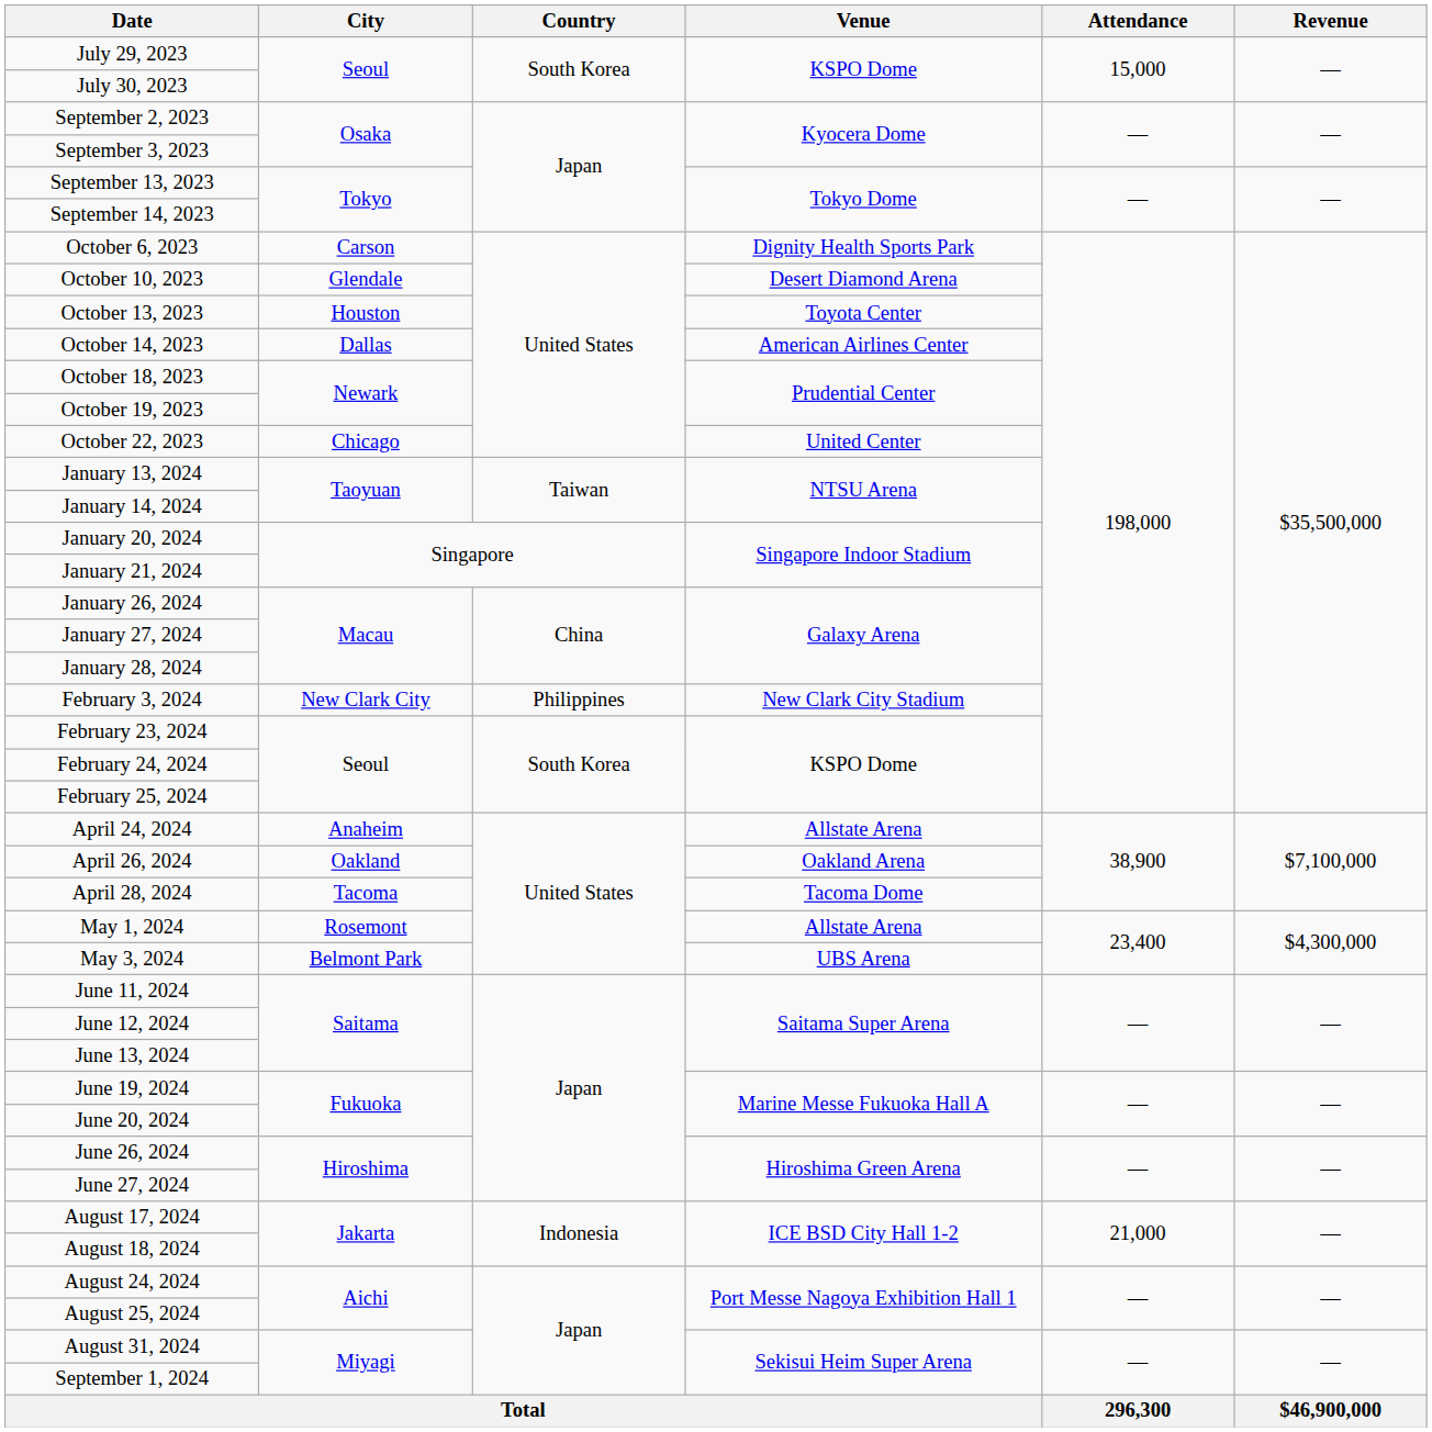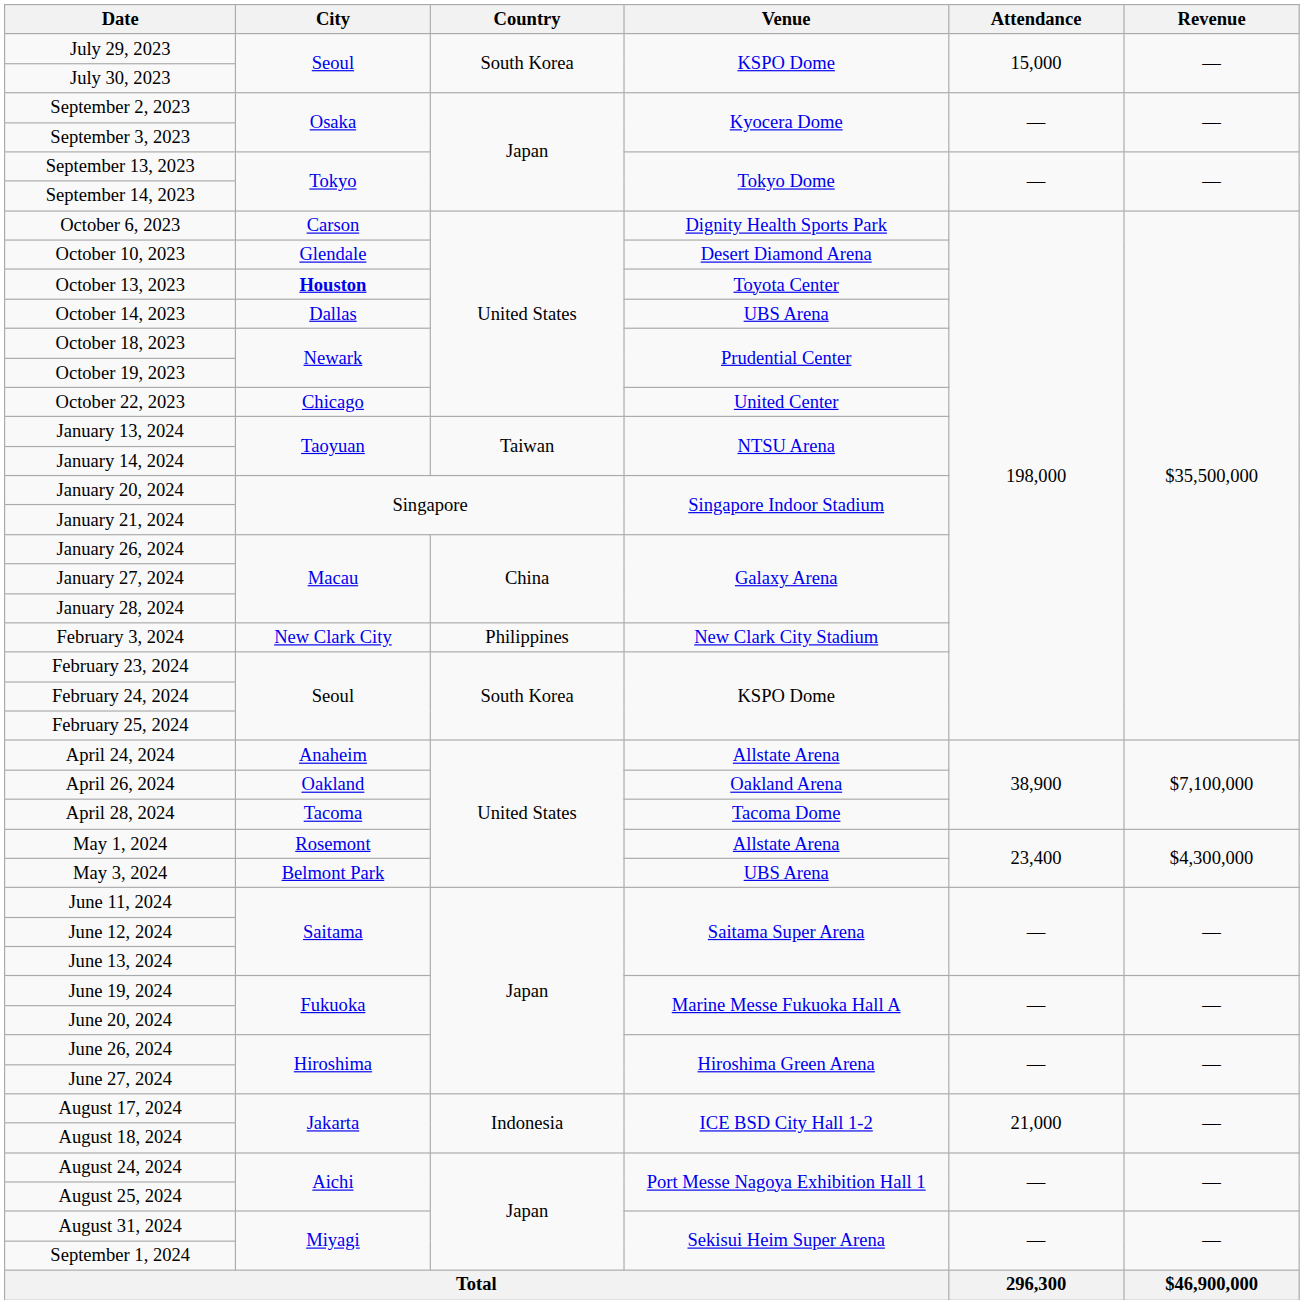 <table class="wikitable" style="text-align:center;">
 <tr>
 <th scope="col" style="width:12em;">Date</th>
 <th scope="col" style="width:10em;">City</th>
 <th scope="col" style="width:10em;">Country</th>
 <th scope="col" style="width:17em;">Venue</th>
 <th scope="col" style="width:9em;">Attendance</th>
 <th scope="col" style="width:9em;">Revenue</th>
 </tr>
 <tr>
 <td>July 29, 2023</td>
 <td rowspan="2"><a href='#'>Seoul</a></td>
 <td rowspan="2">South Korea</td>
 <td rowspan="2"><a href='#'>KSPO Dome</a></td>
 <td rowspan="2">15,000</td>
 <td rowspan="2">—</td>
 </tr>
 <tr>
 <td>July 30, 2023</td>
 </tr>
 <tr>
 <td>September 2, 2023</td>
 <td rowspan="2"><a href='#'>Osaka</a></td>
 <td rowspan="4">Japan</td>
 <td rowspan="2"><a href='#'>Kyocera Dome</a></td>
 <td rowspan="2">—</td>
 <td rowspan="2">—</td>
 </tr>
 <tr>
 <td>September 3, 2023</td>
 </tr>
 <tr>
 <td>September 13, 2023</td>
 <td rowspan="2"><a href='#'>Tokyo</a></td>
 <td rowspan="2"><a href='#'>Tokyo Dome</a></td>
 <td rowspan="2">—</td>
 <td rowspan="2">—</td>
 </tr>
 <tr>
 <td>September 14, 2023</td>
 </tr>
 <tr>
 <td>October 6, 2023</td>
 <td><a href='#'>Carson</a></td>
 <td rowspan="7">United States</td>
 <td><a href='#'>Dignity Health Sports Park</a></td>
 <td rowspan="18">198,000</td>
 <td rowspan="18">$35,500,000</td>
 </tr>
 <tr>
 <td>October 10, 2023</td>
 <td><a href='#'>Glendale</a></td>
 <td><a href='#'>Desert Diamond Arena</a></td>
 </tr>
 <tr>
 <td>October 13, 2023</td>
-<td><a href='#'>Houston</a></td>
+<td><strong><a href='#'>Houston</a></strong></td>
 <td><a href='#'>Toyota Center</a></td>
 </tr>
 <tr>
 <td>October 14, 2023</td>
 <td><a href='#'>Dallas</a></td>
-<td><a href='#'>American Airlines Center</a></td>
+<td><a href='#'>UBS Arena</a></td>
 </tr>
 <tr>
 <td>October 18, 2023</td>
 <td rowspan="2"><a href='#'>Newark</a></td>
 <td rowspan="2"><a href='#'>Prudential Center</a></td>
 </tr>
 <tr>
 <td>October 19, 2023</td>
 </tr>
 <tr>
 <td>October 22, 2023</td>
 <td><a href='#'>Chicago</a></td>
 <td><a href='#'>United Center</a></td>
 </tr>
 <tr>
 <td>January 13, 2024</td>
 <td rowspan="2"><a href='#'>Taoyuan</a></td>
 <td rowspan="2">Taiwan</td>
 <td rowspan="2"><a href='#'>NTSU Arena</a></td>
 </tr>
 <tr>
 <td>January 14, 2024</td>
 </tr>
 <tr>
 <td>January 20, 2024</td>
 <td colspan="2" rowspan="2">Singapore</td>
 <td rowspan="2"><a href='#'>Singapore Indoor Stadium</a></td>
 </tr>
 <tr>
 <td>January 21, 2024</td>
 </tr>
 <tr>
 <td>January 26, 2024</td>
 <td rowspan="3"><a href='#'>Macau</a></td>
 <td rowspan="3">China</td>
 <td rowspan="3"><a href='#'>Galaxy Arena</a></td>
 </tr>
 <tr>
 <td>January 27, 2024</td>
 </tr>
 <tr>
 <td>January 28, 2024</td>
 </tr>
 <tr>
 <td>February 3, 2024</td>
 <td><a href='#'>New Clark City</a></td>
 <td>Philippines</td>
 <td><a href='#'>New Clark City Stadium</a></td>
 </tr>
 <tr>
 <td>February 23, 2024</td>
 <td rowspan="3">Seoul</td>
 <td rowspan="3">South Korea</td>
 <td rowspan="3">KSPO Dome</td>
 </tr>
 <tr>
 <td>February 24, 2024</td>
 </tr>
 <tr>
 <td>February 25, 2024</td>
 </tr>
 <tr>
 <td>April 24, 2024</td>
 <td><a href='#'>Anaheim</a></td>
 <td rowspan="5">United States</td>
 <td><a href='#'>Allstate Arena</a></td>
 <td rowspan="3">38,900</td>
 <td rowspan="3">$7,100,000</td>
 </tr>
 <tr>
 <td>April 26, 2024</td>
 <td><a href='#'>Oakland</a></td>
 <td><a href='#'>Oakland Arena</a></td>
 </tr>
 <tr>
 <td>April 28, 2024</td>
 <td><a href='#'>Tacoma</a></td>
 <td><a href='#'>Tacoma Dome</a></td>
 </tr>
 <tr>
 <td>May 1, 2024</td>
 <td><a href='#'>Rosemont</a></td>
 <td><a href='#'>Allstate Arena</a></td>
 <td rowspan="2">23,400</td>
 <td rowspan="2">$4,300,000</td>
 </tr>
 <tr>
 <td>May 3, 2024</td>
 <td><a href='#'>Belmont Park</a></td>
 <td><a href='#'>UBS Arena</a></td>
 </tr>
 <tr>
 <td>June 11, 2024</td>
 <td rowspan="3"><a href='#'>Saitama</a></td>
 <td rowspan="7">Japan</td>
 <td rowspan="3"><a href='#'>Saitama Super Arena</a></td>
 <td rowspan="3">—</td>
 <td rowspan="3">—</td>
 </tr>
 <tr>
 <td>June 12, 2024</td>
 </tr>
 <tr>
 <td>June 13, 2024</td>
 </tr>
 <tr>
 <td>June 19, 2024</td>
 <td rowspan="2"><a href='#'>Fukuoka</a></td>
 <td rowspan="2"><a href='#'>Marine Messe Fukuoka Hall A</a></td>
 <td rowspan="2">—</td>
 <td rowspan="2">—</td>
 </tr>
 <tr>
 <td>June 20, 2024</td>
 </tr>
 <tr>
 <td>June 26, 2024</td>
 <td rowspan="2"><a href='#'>Hiroshima</a></td>
 <td rowspan="2"><a href='#'>Hiroshima Green Arena</a></td>
 <td rowspan="2">—</td>
 <td rowspan="2">—</td>
 </tr>
 <tr>
 <td>June 27, 2024</td>
 </tr>
 <tr>
 <td>August 17, 2024</td>
 <td rowspan="2"><a href='#'>Jakarta</a></td>
 <td rowspan="2">Indonesia</td>
 <td rowspan="2"><a href='#'>ICE BSD City Hall 1-2</a></td>
 <td rowspan="2">21,000</td>
 <td rowspan="2">—</td>
 </tr>
 <tr>
 <td>August 18, 2024</td>
 </tr>
 <tr>
 <td>August 24, 2024</td>
 <td rowspan="2"><a href='#'>Aichi</a></td>
 <td rowspan="4">Japan</td>
 <td rowspan="2"><a href='#'>Port Messe Nagoya Exhibition Hall 1</a></td>
 <td rowspan="2">—</td>
 <td rowspan="2">—</td>
 </tr>
 <tr>
 <td>August 25, 2024</td>
 </tr>
 <tr>
 <td>August 31, 2024</td>
 <td rowspan="2"><a href='#'>Miyagi</a></td>
 <td rowspan="2"><a href='#'>Sekisui Heim Super Arena</a></td>
 <td rowspan="2">—</td>
 <td rowspan="2">—</td>
 </tr>
 <tr>
 <td>September 1, 2024</td>
 </tr>
 <tr>
 <th colspan="4">Total</th>
 <th>296,300</th>
 <th>$46,900,000</th>
 </tr>
 </table>
